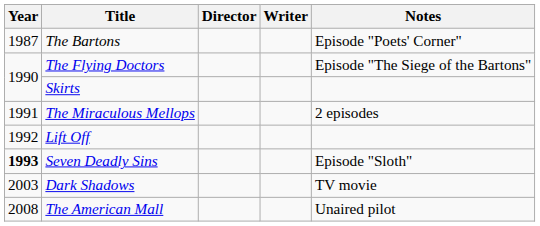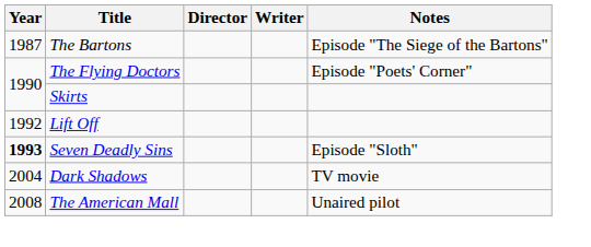 <table class="wikitable">
 <tr>
 <th>Year</th>
 <th>Title</th>
 <th>Director</th>
 <th>Writer</th>
 <th>Notes</th>
 </tr>
 <tr>
 <td>1987</td>
 <td><em>The Bartons</em></td>
 <td></td>
 <td></td>
-<td>Episode "Poets' Corner"</td>
+<td>Episode "The Siege of the Bartons"</td>
 </tr>
 <tr>
 <td rowspan=2>1990</td>
 <td><em><a href='#'>The Flying Doctors</a></em></td>
 <td></td>
 <td></td>
-<td>Episode "The Siege of the Bartons"</td>
+<td>Episode "Poets' Corner"</td>
 </tr>
 <tr>
 <td><em><a href='#'>Skirts</a></em></td>
 <td></td>
 <td></td>
 <td></td>
-</tr>
-<tr>
-<td>1991</td>
-<td><em><a href='#'>The Miraculous Mellops</a></em></td>
-<td></td>
-<td></td>
-<td>2 episodes</td>
 </tr>
 <tr>
 <td>1992</td>
 <td><em><a href='#'>Lift Off</a></em></td>
 <td></td>
 <td></td>
 <td></td>
 </tr>
 <tr>
 <td><strong>1993</strong></td>
 <td><em><a href='#'>Seven Deadly Sins</a></em></td>
 <td></td>
 <td></td>
 <td>Episode "Sloth"</td>
 </tr>
 <tr>
-<td>2003</td>
+<td>2004</td>
 <td><em><a href='#'>Dark Shadows</a></em></td>
 <td></td>
 <td></td>
 <td>TV movie</td>
 </tr>
 <tr>
 <td>2008</td>
 <td><em><a href='#'>The American Mall</a></em></td>
 <td></td>
 <td></td>
 <td>Unaired pilot</td>
 </tr>
 </table>
